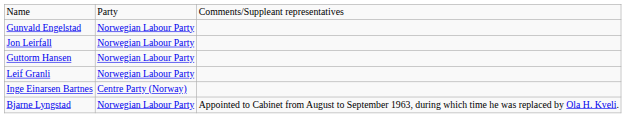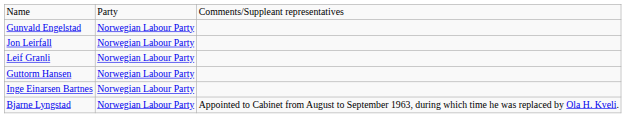 <table class="wikitable">
 <tr>
 <td>Name</td>
 <td>Party</td>
 <td>Comments/Suppleant representatives</td>
 </tr>
 <tr>
 <td><a href='#'>Gunvald Engelstad</a></td>
 <td><a href='#'>Norwegian Labour Party</a></td>
 <td></td>
 </tr>
 <tr>
 <td><a href='#'>Jon Leirfall</a></td>
 <td><a href='#'>Norwegian Labour Party</a></td>
 <td></td>
 </tr>
 <tr>
+<td><a href='#'>Leif Granli</a></td>
+<td><a href='#'>Norwegian Labour Party</a></td>
+<td></td>
+</tr>
+<tr>
 <td><a href='#'>Guttorm Hansen</a></td>
 <td><a href='#'>Norwegian Labour Party</a></td>
 <td></td>
 </tr>
 <tr>
-<td><a href='#'>Leif Granli</a></td>
+<td><a href='#'>Inge Einarsen Bartnes</a></td>
 <td><a href='#'>Norwegian Labour Party</a></td>
-<td></td>
-</tr>
-<tr>
-<td><a href='#'>Inge Einarsen Bartnes</a></td>
-<td><a href='#'>Centre Party (Norway)</a></td>
 <td></td>
 </tr>
 <tr>
 <td><a href='#'>Bjarne Lyngstad</a></td>
 <td><a href='#'>Norwegian Labour Party</a></td>
 <td>Appointed to Cabinet from August to September 1963, during which time he was replaced by <a href='#'>Ola H. Kveli</a>.</td>
 </tr>
 </table>
